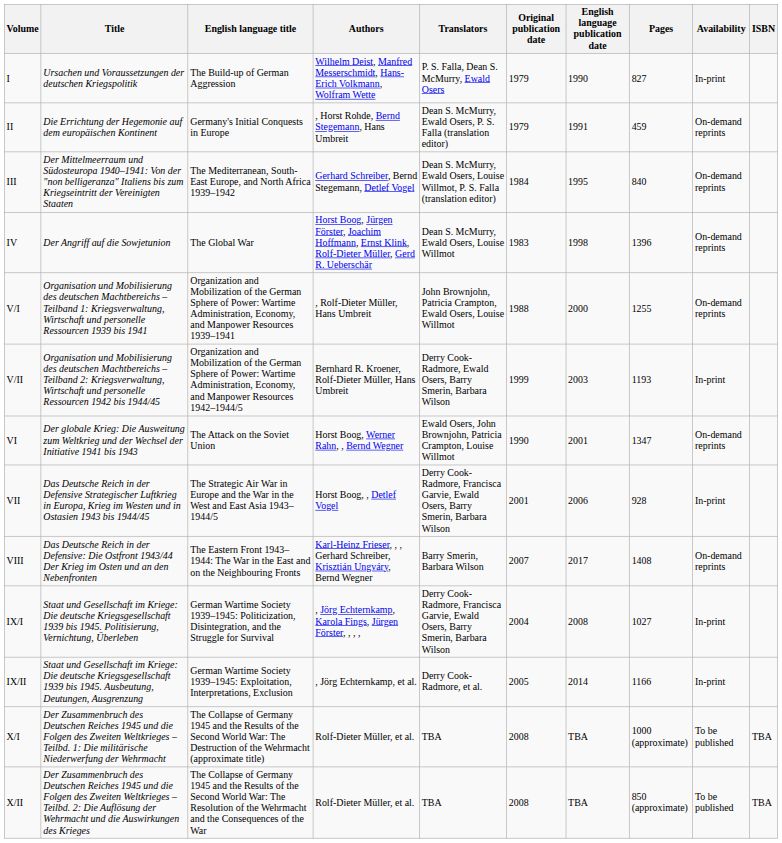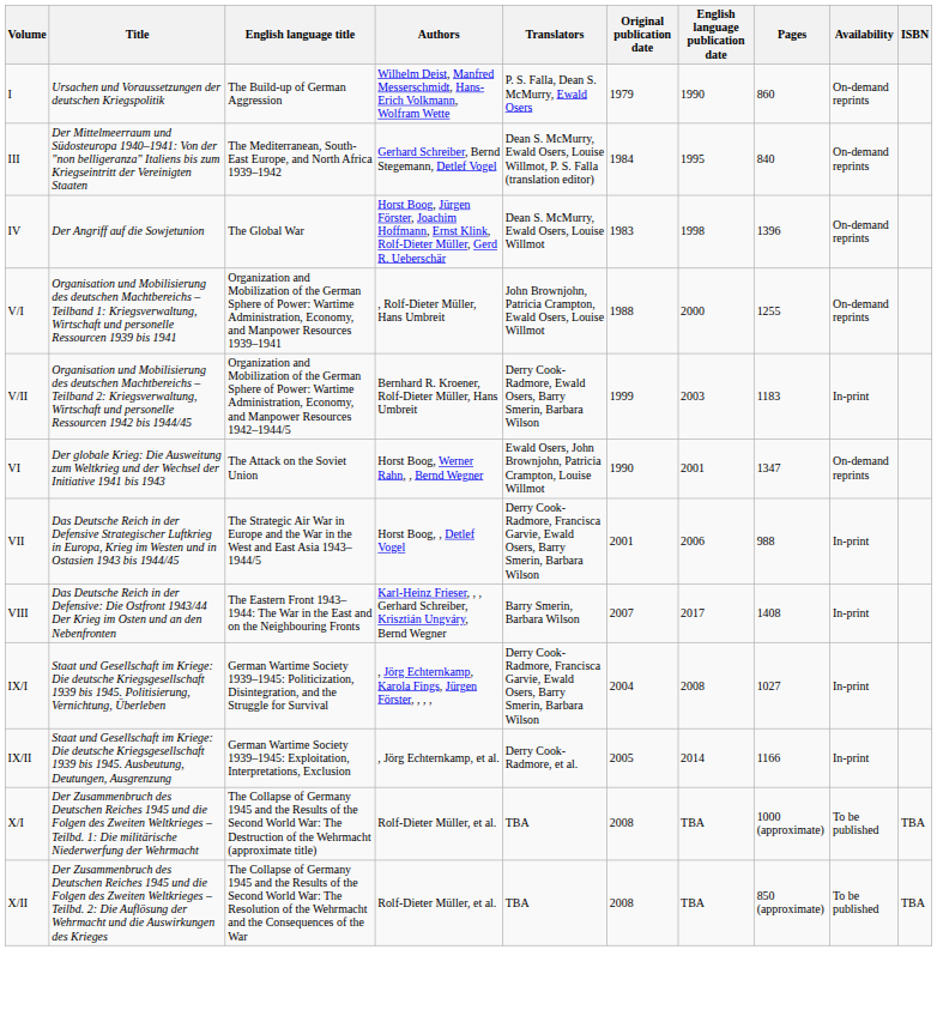 <table class = "wikitable" border = "1">
 <tr>
 <th>Volume</th>
 <th>Title</th>
 <th>English language title</th>
 <th>Authors</th>
 <th>Translators</th>
 <th>Original publication date</th>
 <th>English language publication date</th>
 <th>Pages</th>
 <th>Availability</th>
 <th>ISBN</th>
 </tr>
 <tr>
 <td>I</td>
 <td><em>Ursachen und Voraussetzungen der deutschen Kriegspolitik</em></td>
 <td>The Build-up of German Aggression<br></td>
 <td><a href='#'>Wilhelm Deist</a>, <a href='#'>Manfred Messerschmidt</a>, <a href='#'>Hans-Erich Volkmann</a>, <a href='#'>Wolfram Wette</a></td>
 <td>P. S. Falla, Dean S. McMurry, <a href='#'>Ewald Osers</a></td>
 <td>1979</td>
 <td>1990</td>
-<td>827</td>
-<td>In-print</td>
-<td></td>
-</tr>
-<tr>
-<td>II</td>
-<td><em>Die Errichtung der Hegemonie auf dem europäischen Kontinent</em></td>
-<td>Germany's Initial Conquests in Europe<br></td>
-<td>, Horst Rohde, <a href='#'>Bernd Stegemann</a>, Hans Umbreit</td>
-<td>Dean S. McMurry, Ewald Osers, P. S. Falla (translation editor)</td>
-<td>1979</td>
-<td>1991</td>
-<td>459</td>
+<td>860</td>
 <td>On-demand reprints</td>
 <td></td>
 </tr>
 <tr>
 <td>III</td>
 <td><em>Der Mittelmeerraum und Südosteuropa 1940–1941: Von der "non belligeranza" Italiens bis zum Kriegseintritt der Vereinigten Staaten</em></td>
 <td>The Mediterranean, South-East Europe, and North Africa 1939–1942<br></td>
 <td><a href='#'>Gerhard Schreiber</a>, Bernd Stegemann, <a href='#'>Detlef Vogel</a></td>
 <td>Dean S. McMurry, Ewald Osers, Louise Willmot, P. S. Falla (translation editor)</td>
 <td>1984</td>
 <td>1995</td>
 <td>840</td>
 <td>On-demand reprints</td>
 <td></td>
 </tr>
 <tr>
 <td>IV</td>
 <td><em>Der Angriff auf die Sowjetunion</em></td>
 <td>The Global War<br></td>
 <td><a href='#'>Horst Boog</a>, <a href='#'>Jürgen Förster</a>, <a href='#'>Joachim Hoffmann</a>, <a href='#'>Ernst Klink</a>, <a href='#'>Rolf-Dieter Müller</a>, <a href='#'>Gerd R. Ueberschär</a></td>
 <td>Dean S. McMurry, Ewald Osers, Louise Willmot</td>
 <td>1983</td>
 <td>1998</td>
 <td>1396</td>
 <td>On-demand reprints</td>
 <td></td>
 </tr>
 <tr>
 <td>V/I</td>
 <td><em>Organisation und Mobilisierung des deutschen Machtbereichs – Teilband 1: Kriegsverwaltung, Wirtschaft und personelle Ressourcen 1939 bis 1941</em></td>
 <td>Organization and Mobilization of the German Sphere of Power: Wartime Administration, Economy, and Manpower Resources 1939–1941<br></td>
 <td>, Rolf-Dieter Müller, Hans Umbreit</td>
 <td>John Brownjohn, Patricia Crampton, Ewald Osers, Louise Willmot</td>
 <td>1988</td>
 <td>2000</td>
 <td>1255</td>
 <td>On-demand reprints</td>
 <td></td>
 </tr>
 <tr>
 <td>V/II</td>
 <td><em>Organisation und Mobilisierung des deutschen Machtbereichs – Teilband 2: Kriegsverwaltung, Wirtschaft und personelle Ressourcen 1942 bis 1944/45</em></td>
 <td>Organization and Mobilization of the German Sphere of Power: Wartime Administration, Economy, and Manpower Resources 1942–1944/5<br></td>
 <td>Bernhard R. Kroener, Rolf-Dieter Müller, Hans Umbreit</td>
 <td>Derry Cook-Radmore, Ewald Osers, Barry Smerin, Barbara Wilson</td>
 <td>1999</td>
 <td>2003</td>
-<td>1193</td>
+<td>1183</td>
 <td>In-print</td>
 <td></td>
 </tr>
 <tr>
 <td>VI</td>
 <td><em>Der globale Krieg: Die Ausweitung zum Weltkrieg und der Wechsel der Initiative 1941 bis 1943</em></td>
 <td>The Attack on the Soviet Union<br></td>
 <td>Horst Boog, <a href='#'>Werner Rahn</a>, , <a href='#'>Bernd Wegner</a></td>
 <td>Ewald Osers, John Brownjohn, Patricia Crampton, Louise Willmot</td>
 <td>1990</td>
 <td>2001</td>
 <td>1347</td>
 <td>On-demand reprints</td>
 <td></td>
 </tr>
 <tr>
 <td>VII</td>
 <td><em>Das Deutsche Reich in der Defensive Strategischer Luftkrieg in Europa, Krieg im Westen und in Ostasien 1943 bis 1944/45</em></td>
 <td>The Strategic Air War in Europe and the War in the West and East Asia 1943–1944/5<br></td>
 <td>Horst Boog, , <a href='#'>Detlef Vogel</a></td>
 <td>Derry Cook-Radmore, Francisca Garvie, Ewald Osers, Barry Smerin, Barbara Wilson</td>
 <td>2001</td>
 <td>2006</td>
-<td>928</td>
+<td>988</td>
 <td>In-print</td>
 <td></td>
 </tr>
 <tr>
 <td>VIII</td>
 <td><em>Das Deutsche Reich in der Defensive: Die Ostfront 1943/44 Der Krieg im Osten und an den Nebenfronten</em></td>
 <td>The Eastern Front 1943–1944: The War in the East and on the Neighbouring Fronts<br></td>
 <td><a href='#'>Karl-Heinz Frieser</a>, , , Gerhard Schreiber, <a href='#'>Krisztián Ungváry</a>, Bernd Wegner</td>
 <td>Barry Smerin, Barbara Wilson</td>
 <td>2007</td>
 <td>2017</td>
 <td>1408</td>
-<td>On-demand reprints</td>
+<td>In-print</td>
 <td></td>
 </tr>
 <tr>
 <td>IX/I</td>
 <td><em>Staat und Gesellschaft im Kriege: Die deutsche Kriegsgesellschaft 1939 bis 1945. Politisierung, Vernichtung, Überleben</em></td>
 <td>German Wartime Society 1939–1945: Politicization, Disintegration, and the Struggle for Survival<br></td>
 <td>, <a href='#'>Jörg Echternkamp</a>, <a href='#'>Karola Fings</a>, <a href='#'>Jürgen Förster</a>, , , , </td>
 <td>Derry Cook-Radmore, Francisca Garvie, Ewald Osers, Barry Smerin, Barbara Wilson</td>
 <td>2004</td>
 <td>2008</td>
 <td>1027</td>
 <td>In-print</td>
 <td></td>
 </tr>
 <tr>
 <td>IX/II</td>
 <td><em>Staat und Gesellschaft im Kriege: Die deutsche Kriegsgesellschaft 1939 bis 1945. Ausbeutung, Deutungen, Ausgrenzung</em></td>
 <td>German Wartime Society 1939–1945: Exploitation, Interpretations, Exclusion<br></td>
 <td>, Jörg Echternkamp, et al.</td>
 <td>Derry Cook-Radmore, et al.</td>
 <td>2005</td>
 <td>2014</td>
 <td>1166</td>
 <td>In-print</td>
 <td></td>
 </tr>
 <tr>
 <td>X/I</td>
 <td><em>Der Zusammenbruch des Deutschen Reiches 1945 und die Folgen des Zweiten Weltkrieges – Teilbd. 1: Die militärische Niederwerfung der Wehrmacht</em></td>
 <td>The Collapse of Germany 1945 and the Results of the Second World War: The Destruction of the Wehrmacht (approximate title)<br></td>
 <td>Rolf-Dieter Müller, et al.</td>
 <td>TBA</td>
 <td>2008</td>
 <td>TBA</td>
 <td>1000 (approximate)</td>
 <td>To be published</td>
 <td>TBA</td>
 </tr>
 <tr>
 <td>X/II</td>
 <td><em>Der Zusammenbruch des Deutschen Reiches 1945 und die Folgen des Zweiten Weltkrieges – Teilbd. 2: Die Auflösung der Wehrmacht und die Auswirkungen des Krieges</em></td>
 <td>The Collapse of Germany 1945 and the Results of the Second World War: The Resolution of the Wehrmacht and the Consequences of the War<br></td>
 <td>Rolf-Dieter Müller, et al.</td>
 <td>TBA</td>
 <td>2008</td>
 <td>TBA</td>
 <td>850 (approximate)</td>
 <td>To be published</td>
 <td>TBA</td>
 </tr>
 </table>
